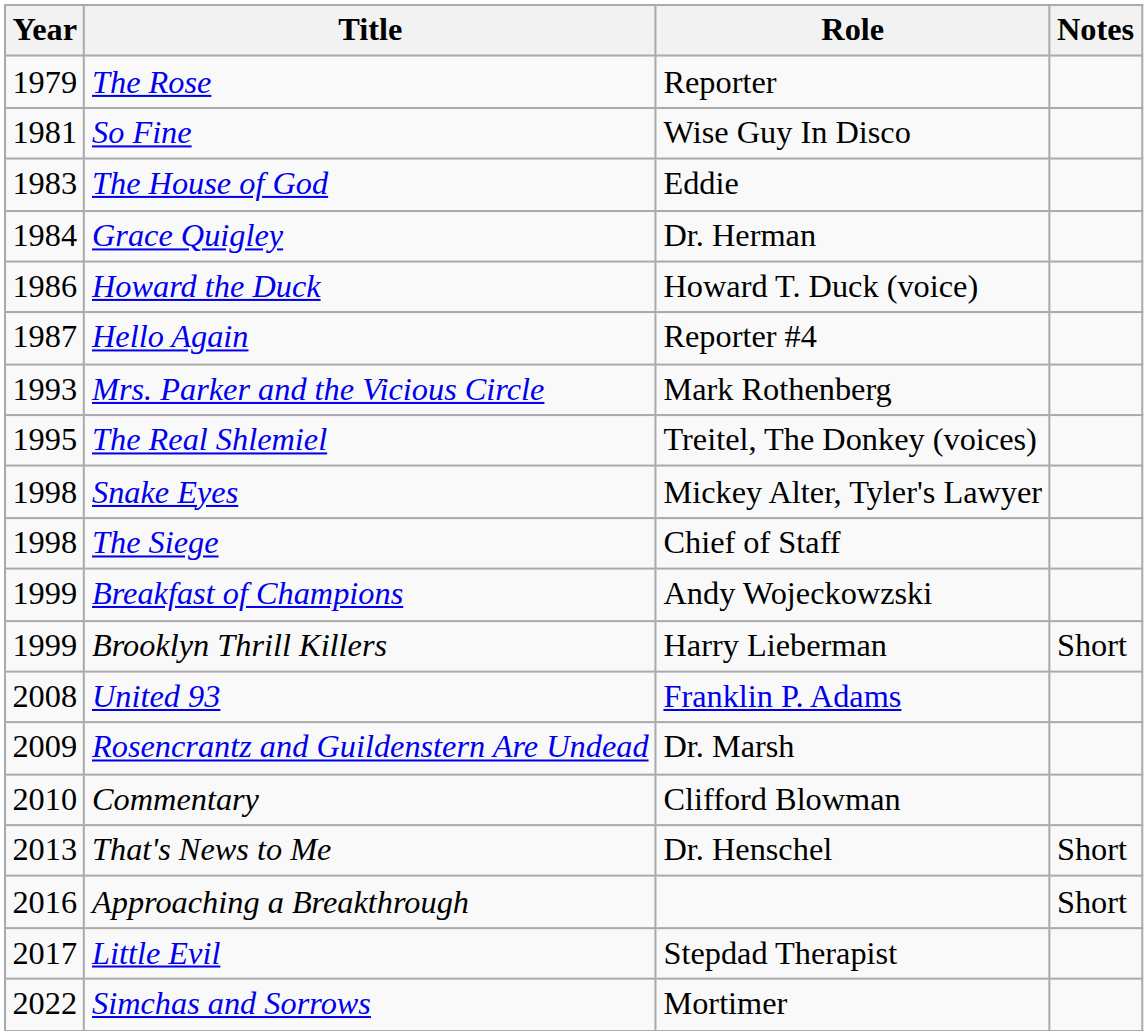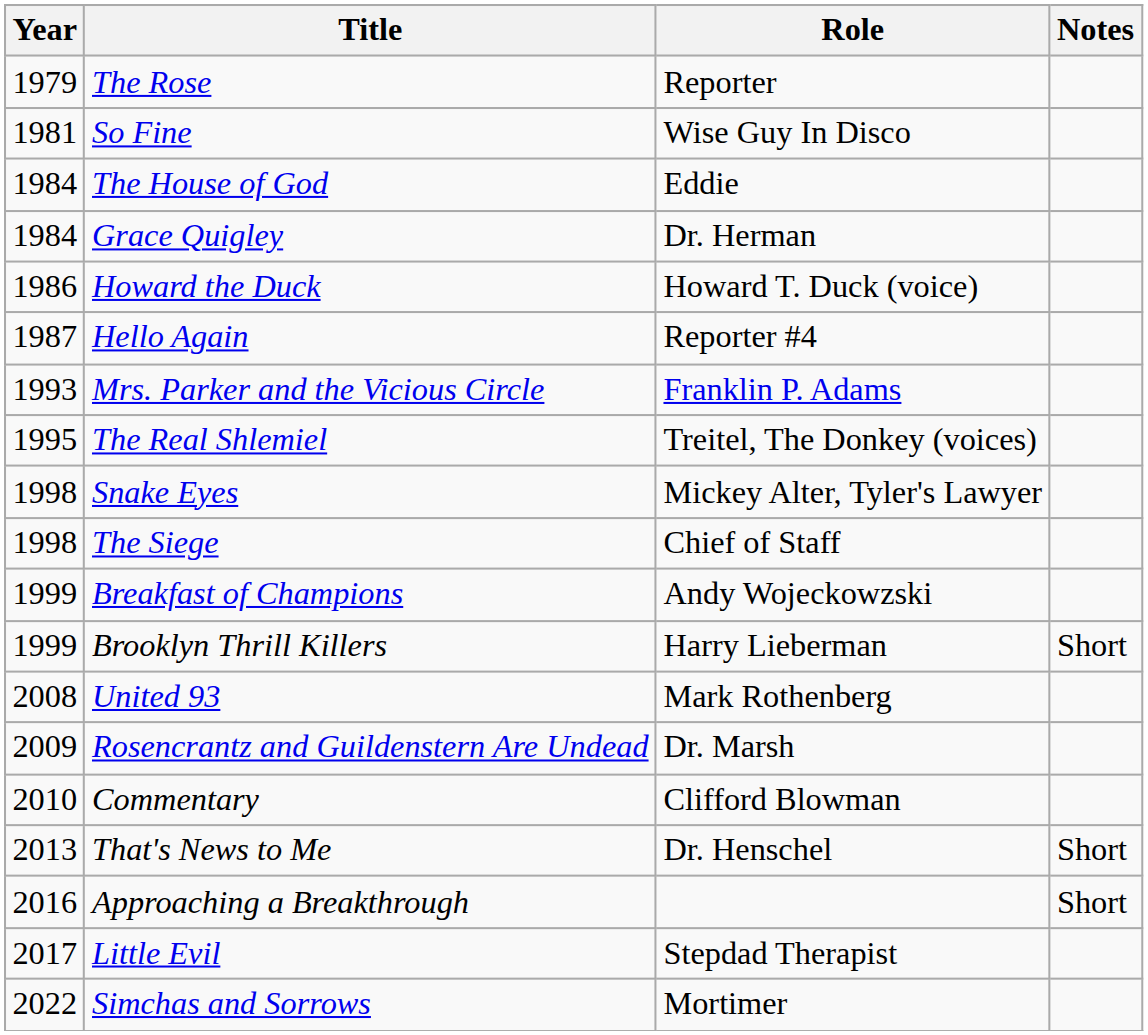 <table class="wikitable">
 <tr>
 <th>Year</th>
 <th>Title</th>
 <th>Role</th>
 <th class="unsortable">Notes</th>
 </tr>
 <tr>
 <td>1979</td>
 <td><em><a href='#'>The Rose</a></em></td>
 <td>Reporter</td>
 <td></td>
 </tr>
 <tr>
 <td>1981</td>
 <td><em><a href='#'>So Fine</a></em></td>
 <td>Wise Guy In Disco</td>
 <td></td>
 </tr>
 <tr>
-<td>1983</td>
+<td>1984</td>
 <td><em><a href='#'>The House of God</a></em></td>
 <td>Eddie</td>
 <td></td>
 </tr>
 <tr>
 <td>1984</td>
 <td><em><a href='#'>Grace Quigley</a></em></td>
 <td>Dr. Herman</td>
 <td></td>
 </tr>
 <tr>
 <td>1986</td>
 <td><em><a href='#'>Howard the Duck</a></em></td>
 <td>Howard T. Duck (voice)</td>
 <td></td>
 </tr>
 <tr>
 <td>1987</td>
 <td><em><a href='#'>Hello Again</a></em></td>
 <td>Reporter #4</td>
 <td></td>
 </tr>
 <tr>
 <td>1993</td>
 <td><em><a href='#'>Mrs. Parker and the Vicious Circle</a></em></td>
-<td>Mark Rothenberg</td>
+<td><a href='#'>Franklin P. Adams</a></td>
 <td></td>
 </tr>
 <tr>
 <td>1995</td>
 <td><em><a href='#'>The Real Shlemiel</a></em></td>
 <td>Treitel, The Donkey (voices)</td>
 <td></td>
 </tr>
 <tr>
 <td>1998</td>
 <td><em><a href='#'>Snake Eyes</a></em></td>
 <td>Mickey Alter, Tyler's Lawyer</td>
 <td></td>
 </tr>
 <tr>
 <td>1998</td>
 <td><em><a href='#'>The Siege</a></em></td>
 <td>Chief of Staff</td>
 <td></td>
 </tr>
 <tr>
 <td>1999</td>
 <td><em><a href='#'>Breakfast of Champions</a></em></td>
 <td>Andy Wojeckowzski</td>
 <td></td>
 </tr>
 <tr>
 <td>1999</td>
 <td><em>Brooklyn Thrill Killers</em></td>
 <td>Harry Lieberman</td>
 <td>Short</td>
 </tr>
 <tr>
 <td>2008</td>
 <td><em><a href='#'>United 93</a></em></td>
-<td><a href='#'>Franklin P. Adams</a></td>
+<td>Mark Rothenberg</td>
 <td></td>
 </tr>
 <tr>
 <td>2009</td>
 <td><em><a href='#'>Rosencrantz and Guildenstern Are Undead</a></em></td>
 <td>Dr. Marsh</td>
 <td></td>
 </tr>
 <tr>
 <td>2010</td>
 <td><em>Commentary</em></td>
 <td>Clifford Blowman</td>
 <td></td>
 </tr>
 <tr>
 <td>2013</td>
 <td><em>That's News to Me</em></td>
 <td>Dr. Henschel</td>
 <td>Short</td>
 </tr>
 <tr>
 <td>2016</td>
 <td><em>Approaching a Breakthrough</em></td>
 <td></td>
 <td>Short</td>
 </tr>
 <tr>
 <td>2017</td>
 <td><em><a href='#'>Little Evil</a></em></td>
 <td>Stepdad Therapist</td>
 <td></td>
 </tr>
 <tr>
 <td>2022</td>
 <td><em><a href='#'>Simchas and Sorrows</a></em></td>
 <td>Mortimer</td>
 <td></td>
 </tr>
 <tr>
 </tr>
 </table>
